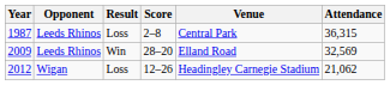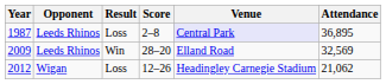 <table class="wikitable" style="text-align:left;">
 <tr>
 <th>Year</th>
 <th>Opponent</th>
 <th>Result</th>
 <th>Score</th>
 <th>Venue</th>
 <th>Attendance</th>
 </tr>
 <tr>
 <td><a href='#'>1987</a></td>
 <td> <a href='#'>Leeds Rhinos</a></td>
 <td>Loss</td>
 <td>2–8</td>
-<td><a href='#'>Central Park</a></td>
-<td>36,315</td>
+<td style="background: lavender;"><a href='#'>Central Park</a></td>
+<td>36,895</td>
 </tr>
 <tr>
 <td><a href='#'>2009</a></td>
 <td> <a href='#'>Leeds Rhinos</a></td>
 <td>Win</td>
 <td>28–20</td>
 <td><a href='#'>Elland Road</a></td>
 <td>32,569</td>
 </tr>
 <tr>
 <td><a href='#'>2012</a></td>
 <td> <a href='#'>Wigan</a></td>
 <td>Loss</td>
 <td>12–26</td>
 <td><a href='#'>Headingley Carnegie Stadium</a></td>
 <td>21,062</td>
 </tr>
 </table>
